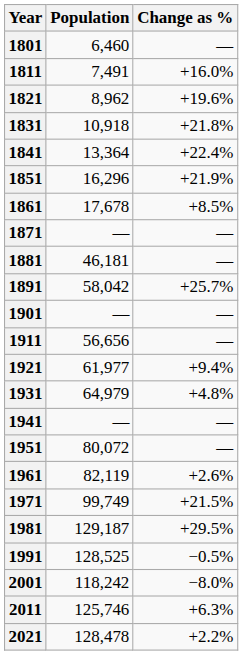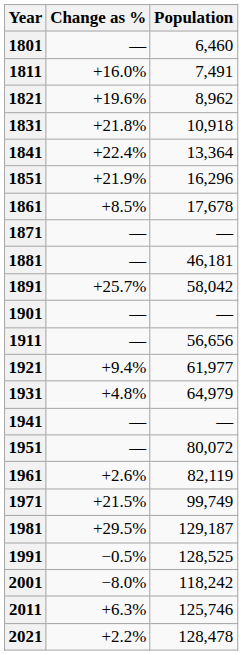 <table class="wikitable">
 <tr>
 <th>Year</th>
+<th>Change as %</th>
 <th>Population</th>
-<th>Change as %</th>
 </tr>
 <tr>
 <th>1801</th>
+<td style="text-align:right;">—</td>
 <td style="text-align:right;">6,460</td>
-<td style="text-align:right;">—</td>
 </tr>
 <tr>
 <th>1811</th>
+<td style="text-align:right;">+16.0%</td>
 <td style="text-align:right;">7,491</td>
-<td style="text-align:right;">+16.0%</td>
 </tr>
 <tr>
 <th>1821</th>
+<td style="text-align:right;">+19.6%</td>
 <td style="text-align:right;">8,962</td>
-<td style="text-align:right;">+19.6%</td>
 </tr>
 <tr>
 <th>1831</th>
+<td style="text-align:right;">+21.8%</td>
 <td style="text-align:right;">10,918</td>
-<td style="text-align:right;">+21.8%</td>
 </tr>
 <tr>
 <th>1841</th>
+<td style="text-align:right;">+22.4%</td>
 <td style="text-align:right;">13,364</td>
-<td style="text-align:right;">+22.4%</td>
 </tr>
 <tr>
 <th>1851</th>
+<td style="text-align:right;">+21.9%</td>
 <td style="text-align:right;">16,296</td>
-<td style="text-align:right;">+21.9%</td>
 </tr>
 <tr>
 <th>1861</th>
+<td style="text-align:right;">+8.5%</td>
 <td style="text-align:right;">17,678</td>
-<td style="text-align:right;">+8.5%</td>
 </tr>
 <tr>
 <th>1871</th>
 <td style="text-align:right;">—</td>
 <td style="text-align:right;">—</td>
 </tr>
 <tr>
 <th>1881</th>
+<td style="text-align:right;">—</td>
 <td style="text-align:right;">46,181</td>
-<td style="text-align:right;">—</td>
 </tr>
 <tr>
 <th>1891</th>
+<td style="text-align:right;">+25.7%</td>
 <td style="text-align:right;">58,042</td>
-<td style="text-align:right;">+25.7%</td>
 </tr>
 <tr>
 <th>1901</th>
 <td style="text-align:right;">—</td>
 <td style="text-align:right;">—</td>
 </tr>
 <tr>
 <th>1911</th>
+<td style="text-align:right;">—</td>
 <td style="text-align:right;">56,656</td>
-<td style="text-align:right;">—</td>
 </tr>
 <tr>
 <th>1921</th>
+<td style="text-align:right;">+9.4%</td>
 <td style="text-align:right;">61,977</td>
-<td style="text-align:right;">+9.4%</td>
 </tr>
 <tr>
 <th>1931</th>
+<td style="text-align:right;">+4.8%</td>
 <td style="text-align:right;">64,979</td>
-<td style="text-align:right;">+4.8%</td>
 </tr>
 <tr>
 <th>1941</th>
 <td style="text-align:right;">—</td>
 <td style="text-align:right;">—</td>
 </tr>
 <tr>
 <th>1951</th>
+<td style="text-align:right;">—</td>
 <td style="text-align:right;">80,072</td>
-<td style="text-align:right;">—</td>
 </tr>
 <tr>
 <th>1961</th>
+<td style="text-align:right;">+2.6%</td>
 <td style="text-align:right;">82,119</td>
-<td style="text-align:right;">+2.6%</td>
 </tr>
 <tr>
 <th>1971</th>
+<td style="text-align:right;">+21.5%</td>
 <td style="text-align:right;">99,749</td>
-<td style="text-align:right;">+21.5%</td>
 </tr>
 <tr>
 <th>1981</th>
+<td style="text-align:right;">+29.5%</td>
 <td style="text-align:right;">129,187</td>
-<td style="text-align:right;">+29.5%</td>
 </tr>
 <tr>
 <th>1991</th>
+<td style="text-align:right;">−0.5%</td>
 <td style="text-align:right;">128,525</td>
-<td style="text-align:right;">−0.5%</td>
 </tr>
 <tr>
 <th>2001</th>
+<td style="text-align:right;">−8.0%</td>
 <td style="text-align:right;">118,242</td>
-<td style="text-align:right;">−8.0%</td>
 </tr>
 <tr>
 <th>2011</th>
+<td style="text-align:right;">+6.3%</td>
 <td style="text-align:right;">125,746</td>
-<td style="text-align:right;">+6.3%</td>
 </tr>
 <tr>
 <th>2021</th>
+<td style="text-align:right;">+2.2%</td>
 <td style="text-align:right;">128,478</td>
-<td style="text-align:right;">+2.2%</td>
 </tr>
 </table>
